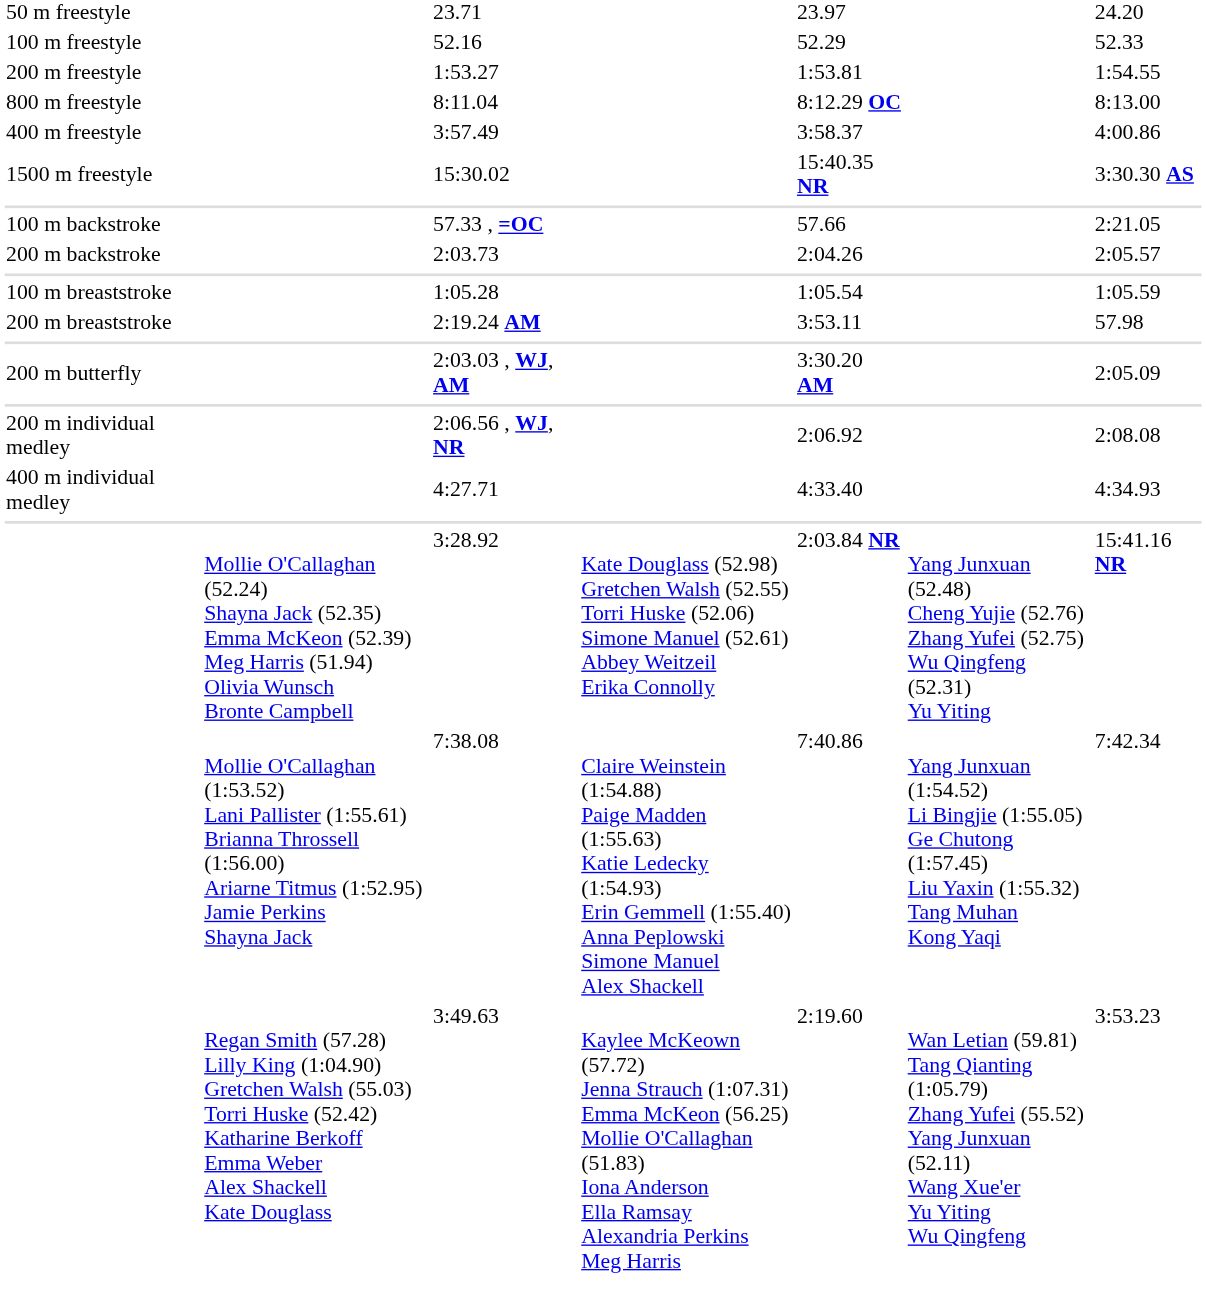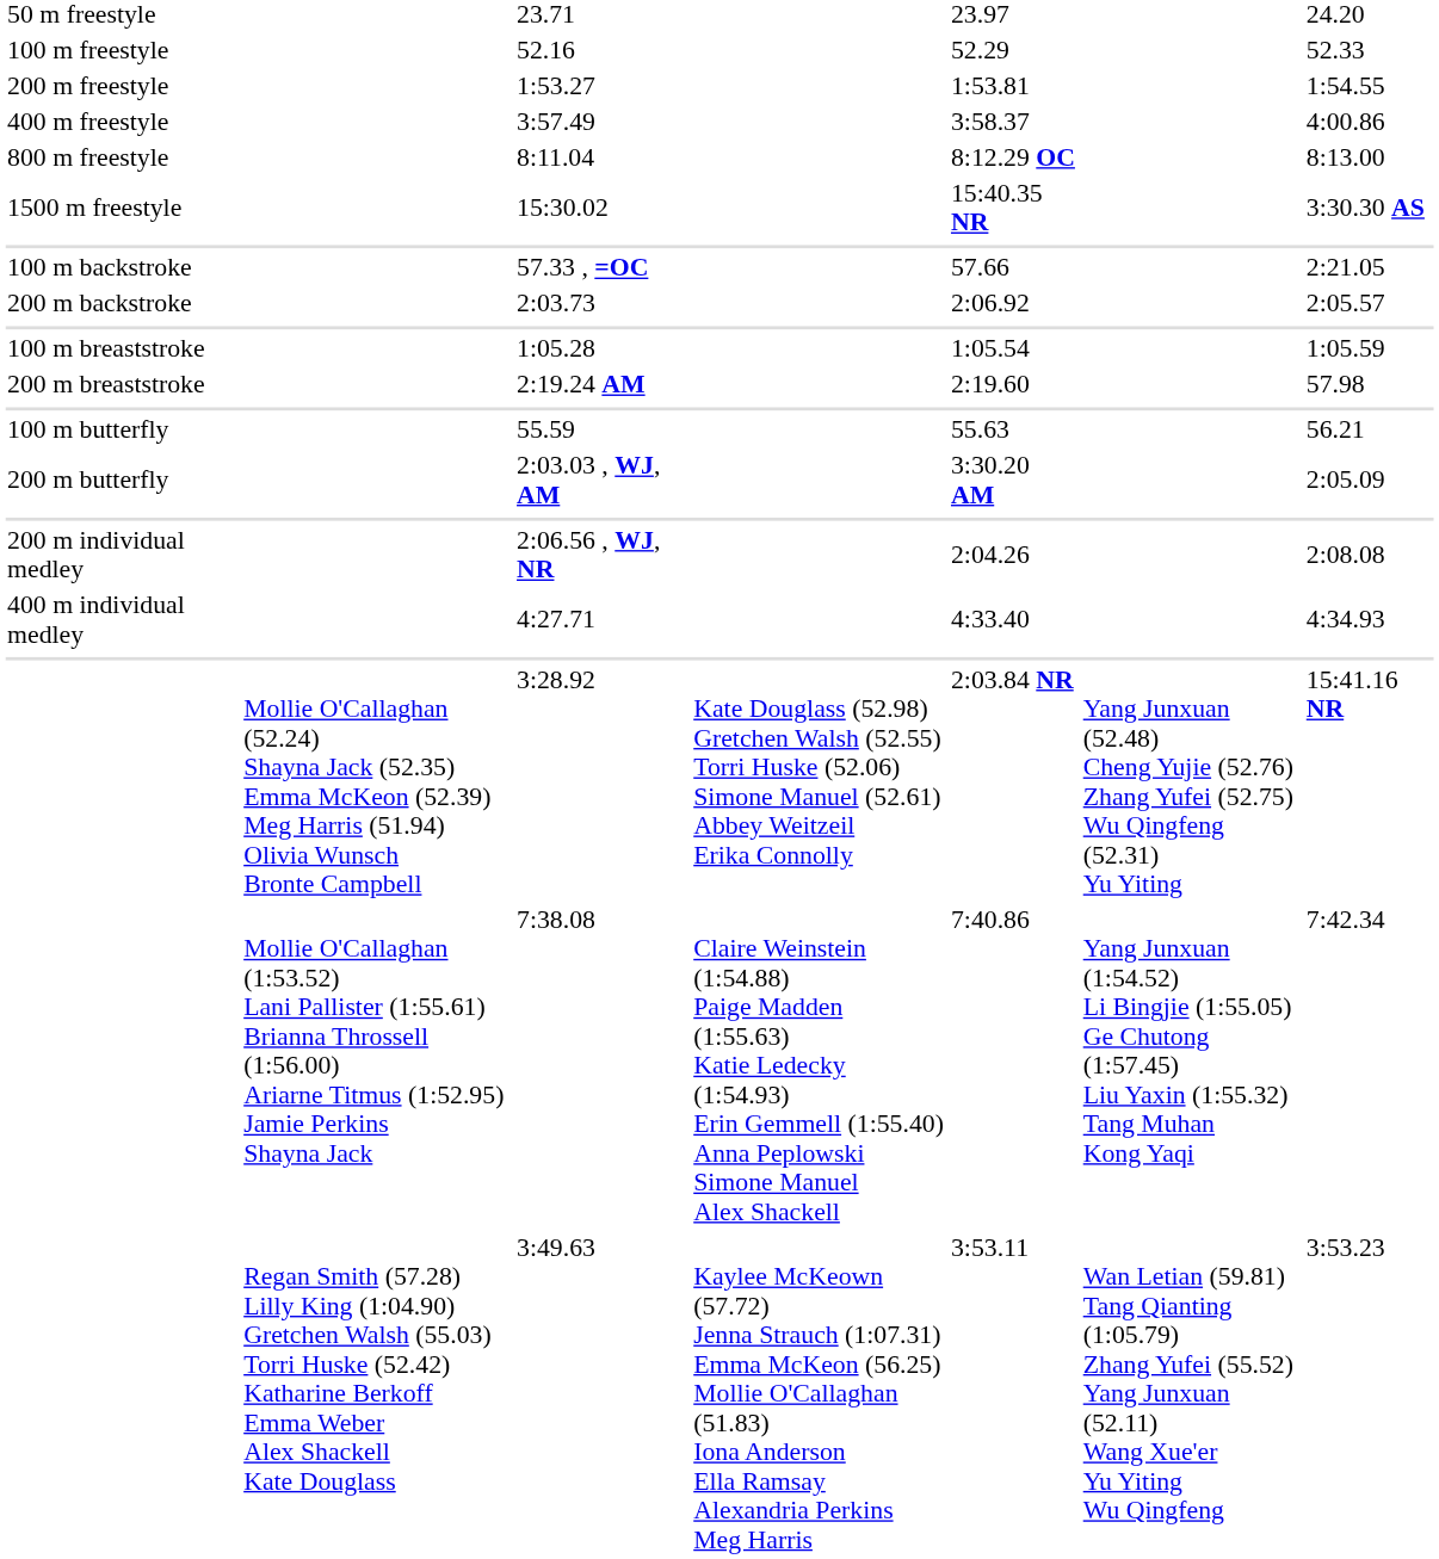 <table>
 <tr>
 <td>50 m freestyle<br></td>
 <td></td>
 <td>23.71</td>
 <td></td>
 <td>23.97</td>
 <td></td>
 <td>24.20</td>
 </tr>
 <tr>
 <td>100 m freestyle<br></td>
 <td></td>
 <td>52.16</td>
 <td></td>
 <td>52.29</td>
 <td></td>
 <td>52.33</td>
 </tr>
 <tr>
 <td>200 m freestyle<br></td>
 <td></td>
 <td>1:53.27 </td>
 <td></td>
 <td>1:53.81</td>
 <td></td>
 <td>1:54.55</td>
 </tr>
 <tr>
+<td>400 m freestyle<br></td>
+<td></td>
+<td>3:57.49</td>
+<td></td>
+<td>3:58.37</td>
+<td></td>
+<td>4:00.86</td>
+</tr>
+<tr>
 <td>800 m freestyle<br></td>
 <td></td>
 <td>8:11.04</td>
 <td></td>
 <td>8:12.29 <strong><a href='#'>OC</a></strong></td>
 <td></td>
 <td>8:13.00</td>
-</tr>
-<tr>
-<td>400 m freestyle<br></td>
-<td></td>
-<td>3:57.49</td>
-<td></td>
-<td>3:58.37</td>
-<td></td>
-<td>4:00.86</td>
 </tr>
 <tr>
 <td>1500 m freestyle<br></td>
 <td></td>
 <td>15:30.02 </td>
 <td></td>
 <td>15:40.35 <strong><a href='#'>NR</a></strong></td>
 <td></td>
 <td>3:30.30 <strong><a href='#'>AS</a></strong></td>
 </tr>
 <tr>
 </tr>
 <tr bgcolor=#ddd>
 <td colspan=7></td>
 </tr>
 <tr>
 <td>100 m backstroke<br></td>
 <td></td>
 <td>57.33 , <strong><a href='#'>=OC</a></strong></td>
 <td></td>
 <td>57.66</td>
 <td></td>
 <td>2:21.05</td>
 </tr>
 <tr>
 <td>200 m backstroke<br></td>
 <td></td>
 <td>2:03.73 </td>
 <td></td>
-<td>2:04.26</td>
+<td>2:06.92</td>
 <td></td>
 <td>2:05.57</td>
 </tr>
 <tr>
 </tr>
 <tr bgcolor=#ddd>
 <td colspan=7></td>
 </tr>
 <tr>
 <td>100 m breaststroke<br></td>
 <td></td>
 <td>1:05.28</td>
 <td></td>
 <td>1:05.54</td>
 <td></td>
 <td>1:05.59</td>
 </tr>
 <tr>
 <td>200 m breaststroke<br></td>
 <td></td>
 <td>2:19.24 <strong><a href='#'>AM</a></strong></td>
 <td></td>
-<td>3:53.11</td>
+<td>2:19.60</td>
 <td></td>
 <td>57.98</td>
 </tr>
 <tr>
 </tr>
 <tr bgcolor=#ddd>
 <td colspan=7></td>
+</tr>
+<tr>
+<td>100 m butterfly<br></td>
+<td></td>
+<td>55.59</td>
+<td></td>
+<td>55.63</td>
+<td></td>
+<td>56.21</td>
 </tr>
 <tr>
 <td>200 m butterfly<br></td>
 <td></td>
 <td>2:03.03 , <strong><a href='#'>WJ</a></strong>, <strong><a href='#'>AM</a></strong></td>
 <td></td>
 <td>3:30.20 <strong><a href='#'>AM</a></strong></td>
 <td></td>
 <td>2:05.09</td>
 </tr>
 <tr>
 </tr>
 <tr bgcolor=#ddd>
 <td colspan=7></td>
 </tr>
 <tr>
 <td>200 m individual medley<br></td>
 <td></td>
 <td>2:06.56 , <strong><a href='#'>WJ</a></strong>, <strong><a href='#'>NR</a></strong></td>
 <td></td>
-<td>2:06.92</td>
+<td>2:04.26</td>
 <td></td>
 <td>2:08.08</td>
 </tr>
 <tr>
 <td>400 m individual medley<br></td>
 <td></td>
 <td>4:27.71</td>
 <td></td>
 <td>4:33.40</td>
 <td></td>
 <td>4:34.93</td>
 </tr>
 <tr>
 </tr>
 <tr bgcolor=#ddd>
 <td colspan=7></td>
 </tr>
 <tr valign="top">
 <td><br></td>
 <td><br><a href='#'>Mollie O'Callaghan</a> (52.24)<br><a href='#'>Shayna Jack</a> (52.35)<br><a href='#'>Emma McKeon</a> (52.39)<br><a href='#'>Meg Harris</a> (51.94)<br><a href='#'>Olivia Wunsch</a><br><a href='#'>Bronte Campbell</a></td>
 <td>3:28.92 </td>
 <td><br><a href='#'>Kate Douglass</a> (52.98)<br><a href='#'>Gretchen Walsh</a> (52.55)<br><a href='#'>Torri Huske</a> (52.06)<br><a href='#'>Simone Manuel</a> (52.61)<br><a href='#'>Abbey Weitzeil</a><br><a href='#'>Erika Connolly</a></td>
 <td>2:03.84 <strong><a href='#'>NR</a></strong></td>
 <td><br><a href='#'>Yang Junxuan</a> (52.48)<br><a href='#'>Cheng Yujie</a> (52.76)<br><a href='#'>Zhang Yufei</a> (52.75)<br><a href='#'>Wu Qingfeng</a> (52.31)<br><a href='#'>Yu Yiting</a></td>
 <td>15:41.16 <strong><a href='#'>NR</a></strong></td>
 </tr>
 <tr valign="top">
 <td><br></td>
 <td><br><a href='#'>Mollie O'Callaghan</a> (1:53.52)<br><a href='#'>Lani Pallister</a> (1:55.61)<br><a href='#'>Brianna Throssell</a> (1:56.00)<br><a href='#'>Ariarne Titmus</a> (1:52.95)<br><a href='#'>Jamie Perkins</a> <br><a href='#'>Shayna Jack</a></td>
 <td>7:38.08 </td>
 <td><br><a href='#'>Claire Weinstein</a> (1:54.88)<br><a href='#'>Paige Madden</a> (1:55.63)<br><a href='#'>Katie Ledecky</a> (1:54.93)<br><a href='#'>Erin Gemmell</a> (1:55.40)<br><a href='#'>Anna Peplowski</a> <br><a href='#'>Simone Manuel</a> <br><a href='#'>Alex Shackell</a></td>
 <td>7:40.86</td>
 <td><br><a href='#'>Yang Junxuan</a> (1:54.52)<br><a href='#'>Li Bingjie</a> (1:55.05)<br><a href='#'>Ge Chutong</a> (1:57.45)<br><a href='#'>Liu Yaxin</a> (1:55.32)<br><a href='#'>Tang Muhan</a> <br><a href='#'>Kong Yaqi</a></td>
 <td>7:42.34</td>
 </tr>
 <tr valign="top">
 <td><br></td>
 <td><br><a href='#'>Regan Smith</a> (57.28) <br><a href='#'>Lilly King</a> (1:04.90)<br><a href='#'>Gretchen Walsh</a> (55.03)<br><a href='#'>Torri Huske</a> (52.42)<br><a href='#'>Katharine Berkoff</a><br><a href='#'>Emma Weber</a><br><a href='#'>Alex Shackell</a><br><a href='#'>Kate Douglass</a></td>
 <td>3:49.63 </td>
 <td><br><a href='#'>Kaylee McKeown</a> (57.72)<br><a href='#'>Jenna Strauch</a> (1:07.31)<br><a href='#'>Emma McKeon</a> (56.25)<br><a href='#'>Mollie O'Callaghan</a> (51.83)<br><a href='#'>Iona Anderson</a><br><a href='#'>Ella Ramsay</a><br><a href='#'>Alexandria Perkins</a><br><a href='#'>Meg Harris</a></td>
-<td>2:19.60</td>
+<td>3:53.11</td>
 <td><br><a href='#'>Wan Letian</a> (59.81)<br><a href='#'>Tang Qianting</a> (1:05.79)<br><a href='#'>Zhang Yufei</a> (55.52)<br><a href='#'>Yang Junxuan</a> (52.11)<br><a href='#'>Wang Xue'er</a><br><a href='#'>Yu Yiting</a><br><a href='#'>Wu Qingfeng</a></td>
 <td>3:53.23</td>
 </tr>
 </table>
